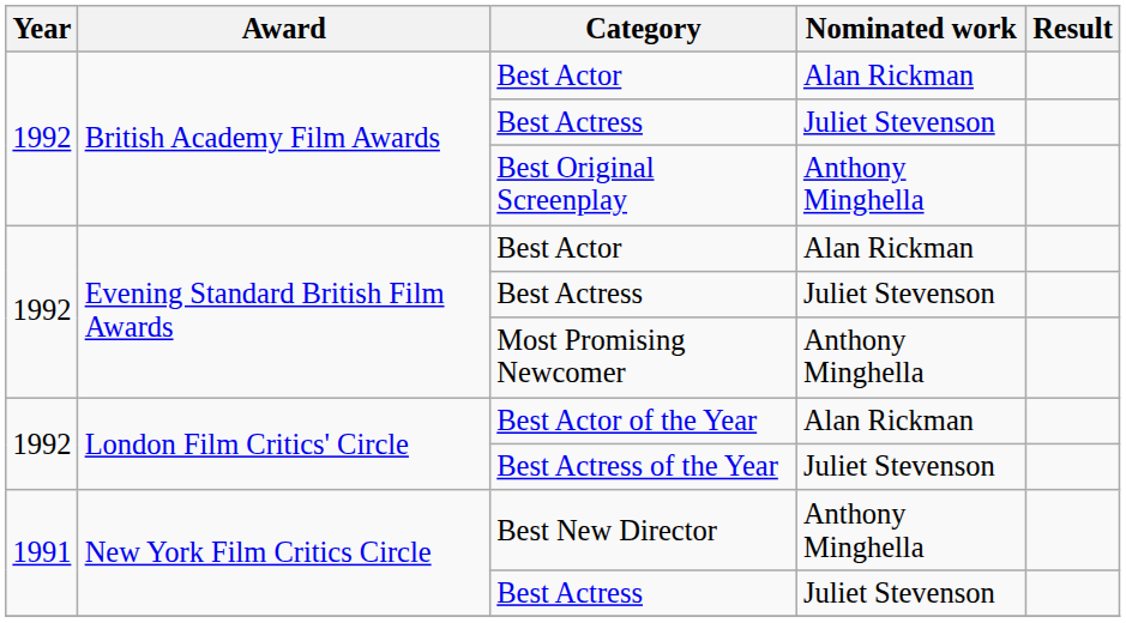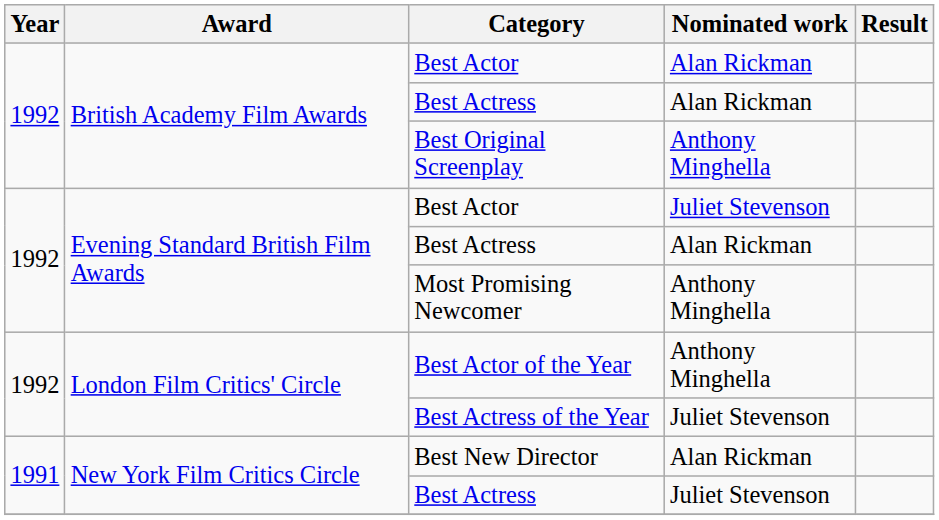 <table class="wikitable sortable">
 <tr>
 <th>Year</th>
 <th>Award</th>
 <th>Category</th>
 <th>Nominated work</th>
 <th>Result</th>
 </tr>
 <tr>
 <td rowspan=3><a href='#'>1992</a></td>
 <td rowspan=3><a href='#'>British Academy Film Awards</a></td>
 <td><a href='#'>Best Actor</a></td>
 <td><a href='#'>Alan Rickman</a></td>
 <td></td>
 </tr>
 <tr>
 <td><a href='#'>Best Actress</a></td>
-<td><a href='#'>Juliet Stevenson</a></td>
+<td>Alan Rickman</td>
 <td></td>
 </tr>
 <tr>
 <td><a href='#'>Best Original Screenplay</a></td>
 <td><a href='#'>Anthony Minghella</a></td>
 <td></td>
 </tr>
 <tr>
 <td rowspan=3>1992</td>
 <td rowspan=3><a href='#'>Evening Standard British Film Awards</a></td>
 <td>Best Actor</td>
-<td>Alan Rickman</td>
+<td><a href='#'>Juliet Stevenson</a></td>
 <td></td>
 </tr>
 <tr>
 <td>Best Actress</td>
-<td>Juliet Stevenson</td>
+<td>Alan Rickman</td>
 <td></td>
 </tr>
 <tr>
 <td>Most Promising Newcomer</td>
 <td>Anthony Minghella</td>
 <td></td>
 </tr>
 <tr>
 <td rowspan=2>1992</td>
 <td rowspan=2><a href='#'>London Film Critics' Circle</a></td>
 <td><a href='#'>Best Actor of the Year</a></td>
-<td>Alan Rickman</td>
+<td>Anthony Minghella</td>
 <td></td>
 </tr>
 <tr>
 <td><a href='#'>Best Actress of the Year</a></td>
 <td>Juliet Stevenson</td>
 <td></td>
 </tr>
 <tr>
 <td rowspan=2><a href='#'>1991</a></td>
 <td rowspan=2><a href='#'>New York Film Critics Circle</a></td>
 <td>Best New Director</td>
-<td>Anthony Minghella</td>
+<td>Alan Rickman</td>
 <td></td>
 </tr>
 <tr>
 <td><a href='#'>Best Actress</a></td>
 <td>Juliet Stevenson</td>
 <td></td>
 </tr>
 <tr>
 </tr>
 </table>
